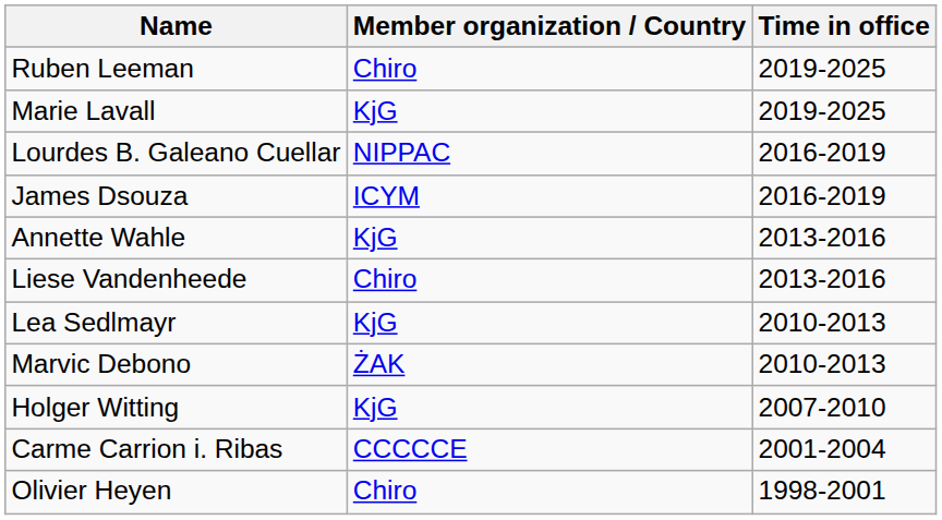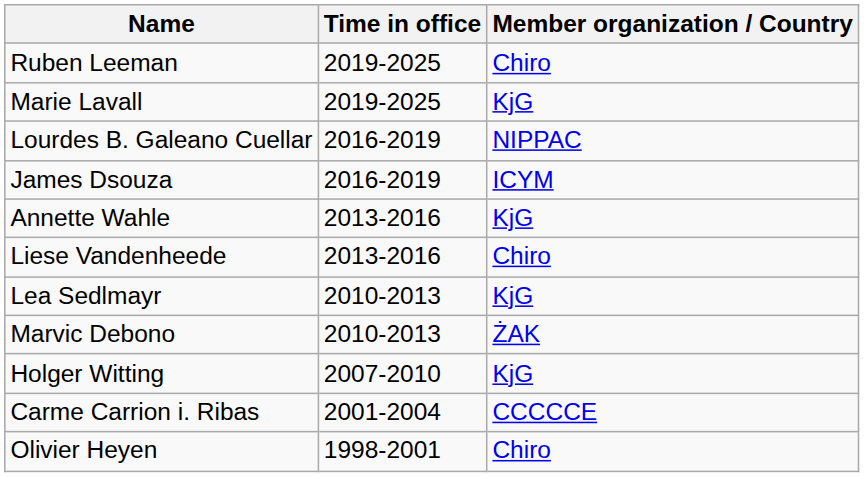 <table class="wikitable sortable">
 <tr>
 <th>Name</th>
+<th>Time in office</th>
 <th>Member organization / Country</th>
-<th>Time in office</th>
 </tr>
 <tr>
 <td>Ruben Leeman</td>
+<td>2019-2025</td>
 <td><a href='#'>Chiro</a> </td>
-<td>2019-2025</td>
 </tr>
 <tr>
 <td>Marie Lavall</td>
+<td>2019-2025</td>
 <td><a href='#'>KjG</a> </td>
-<td>2019-2025</td>
 </tr>
 <tr>
 <td>Lourdes B. Galeano Cuellar</td>
+<td>2016-2019</td>
 <td><a href='#'>NIPPAC</a> </td>
-<td>2016-2019</td>
 </tr>
 <tr>
 <td>James Dsouza</td>
+<td>2016-2019</td>
 <td><a href='#'>ICYM</a> </td>
-<td>2016-2019</td>
 </tr>
 <tr>
 <td>Annette Wahle</td>
+<td>2013-2016</td>
 <td><a href='#'>KjG</a> </td>
-<td>2013-2016</td>
 </tr>
 <tr>
 <td>Liese Vandenheede</td>
+<td>2013-2016</td>
 <td><a href='#'>Chiro</a> </td>
-<td>2013-2016</td>
 </tr>
 <tr>
 <td>Lea Sedlmayr</td>
+<td>2010-2013</td>
 <td><a href='#'>KjG</a> </td>
-<td>2010-2013</td>
 </tr>
 <tr>
 <td>Marvic Debono</td>
+<td>2010-2013</td>
 <td><a href='#'>ŻAK</a> </td>
-<td>2010-2013</td>
 </tr>
 <tr>
 <td>Holger Witting</td>
+<td>2007-2010</td>
 <td><a href='#'>KjG</a> </td>
-<td>2007-2010</td>
 </tr>
 <tr>
 <td>Carme Carrion i. Ribas</td>
+<td>2001-2004</td>
 <td><a href='#'>CCCCCE</a> </td>
-<td>2001-2004</td>
 </tr>
 <tr>
 <td>Olivier Heyen</td>
+<td>1998-2001</td>
 <td><a href='#'>Chiro</a> </td>
-<td>1998-2001</td>
 </tr>
 </table>
